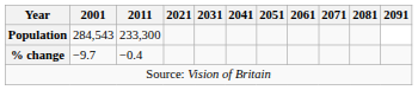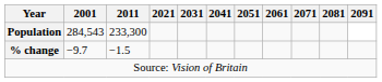 <table class="wikitable">
 <tr>
 <th>Year</th>
 <th>2001</th>
 <th>2011</th>
 <th>2021</th>
 <th>2031</th>
 <th>2041</th>
 <th>2051</th>
 <th>2061</th>
 <th>2071</th>
 <th>2081</th>
 <th>2091</th>
 </tr>
 <tr style="text-align:center;">
 <th>Population</th>
 <td>284,543</td>
 <td>233,300</td>
 <td></td>
 <td></td>
 <td></td>
 <td></td>
 <td></td>
 <td></td>
 <td></td>
 <td style="background:#fff; color:black;"></td>
 </tr>
 <tr>
 <th>% change</th>
 <td>−9.7</td>
-<td>−0.4</td>
+<td>−1.5</td>
 <td></td>
 <td></td>
 <td></td>
 <td></td>
 <td></td>
 <td></td>
 <td></td>
 <td></td>
 </tr>
 <tr>
 <td colspan="22" style="text-align:center;">Source: <em>Vision of Britain</em></td>
 </tr>
 </table>
